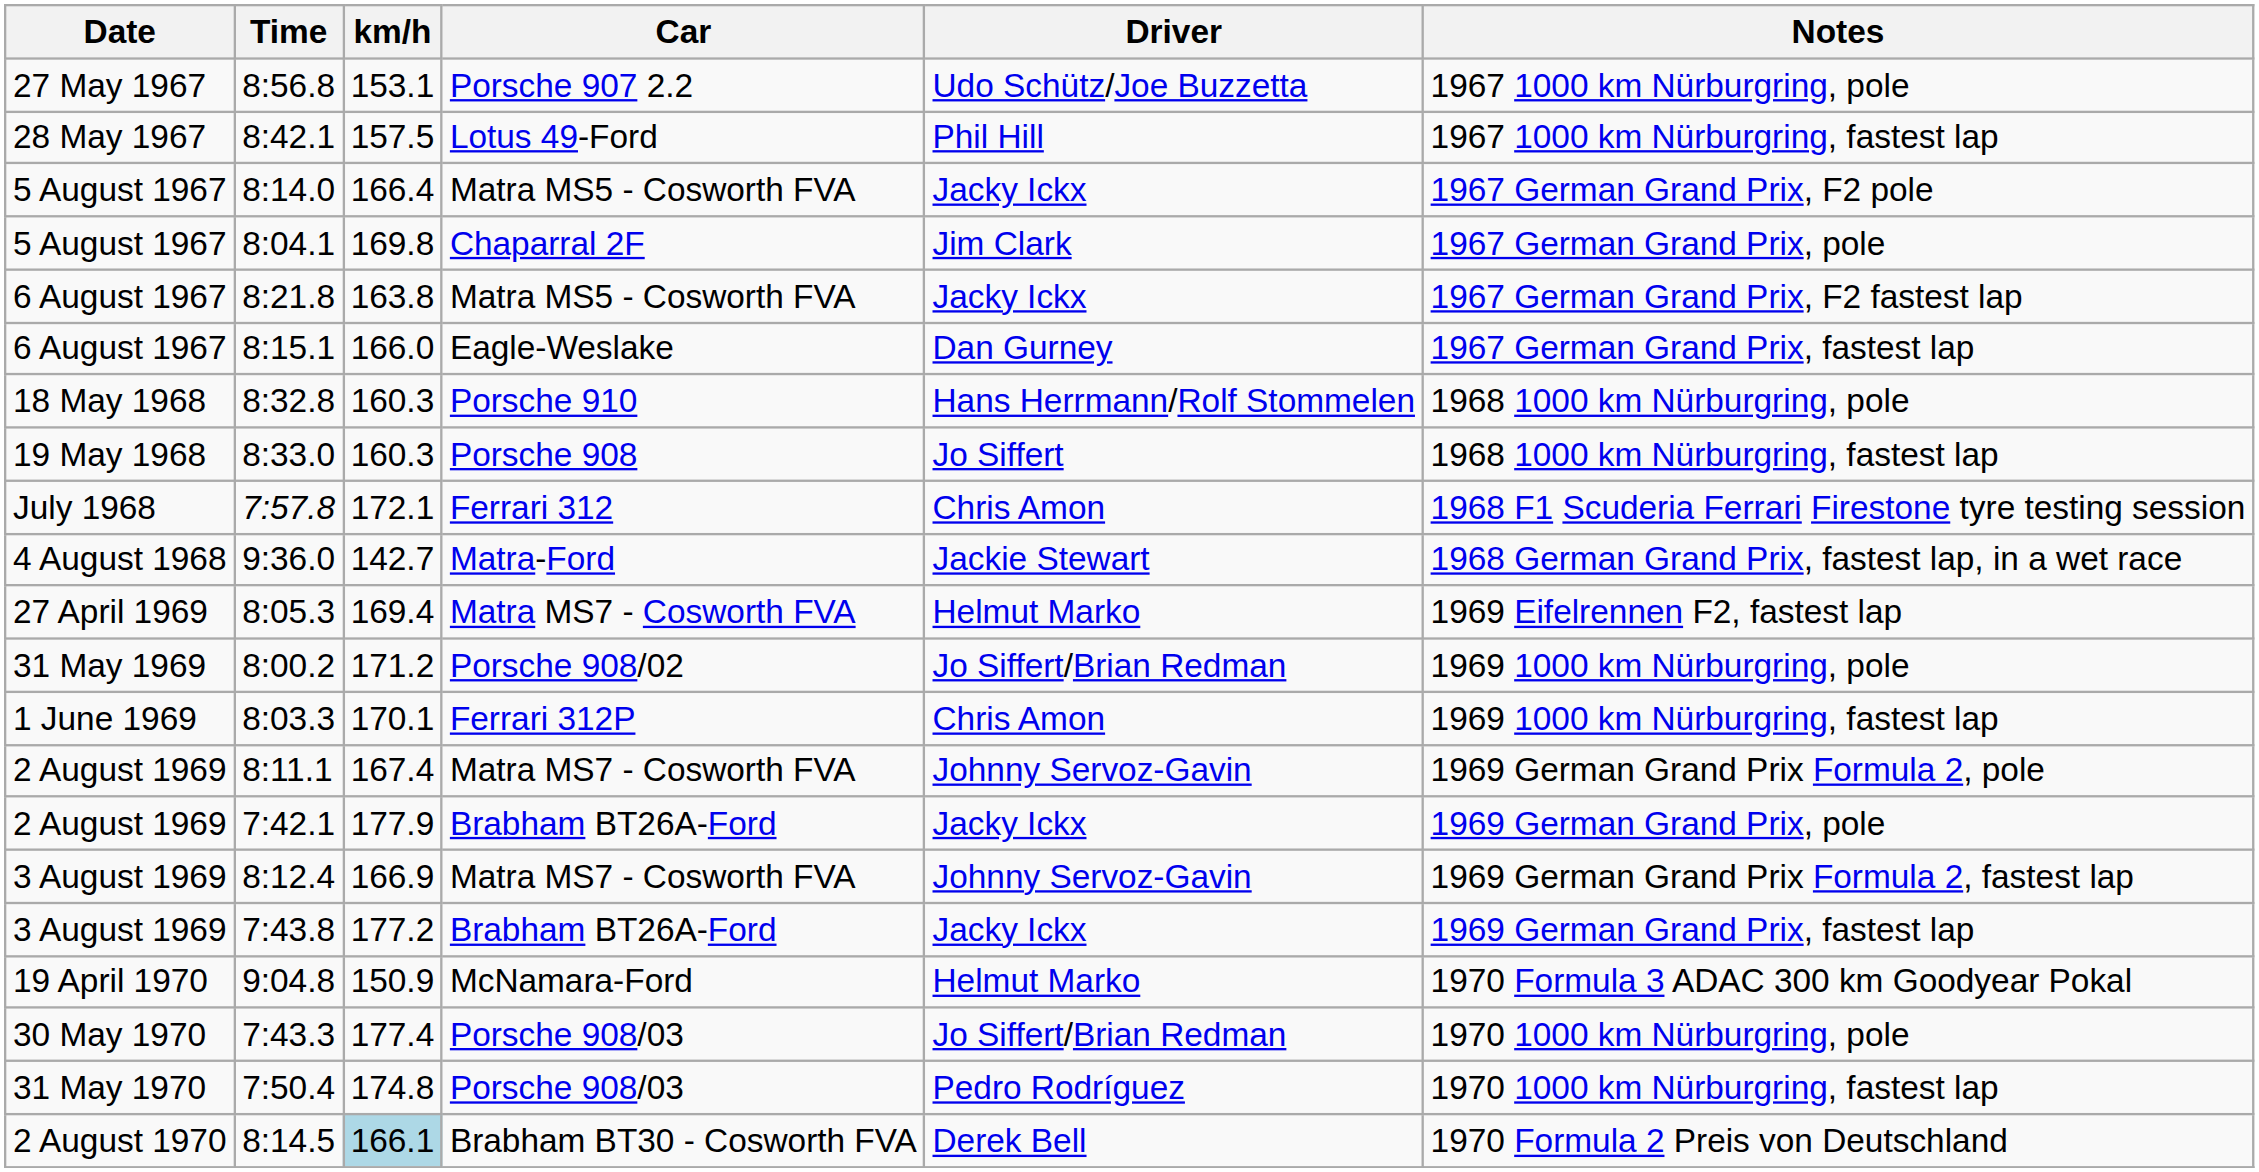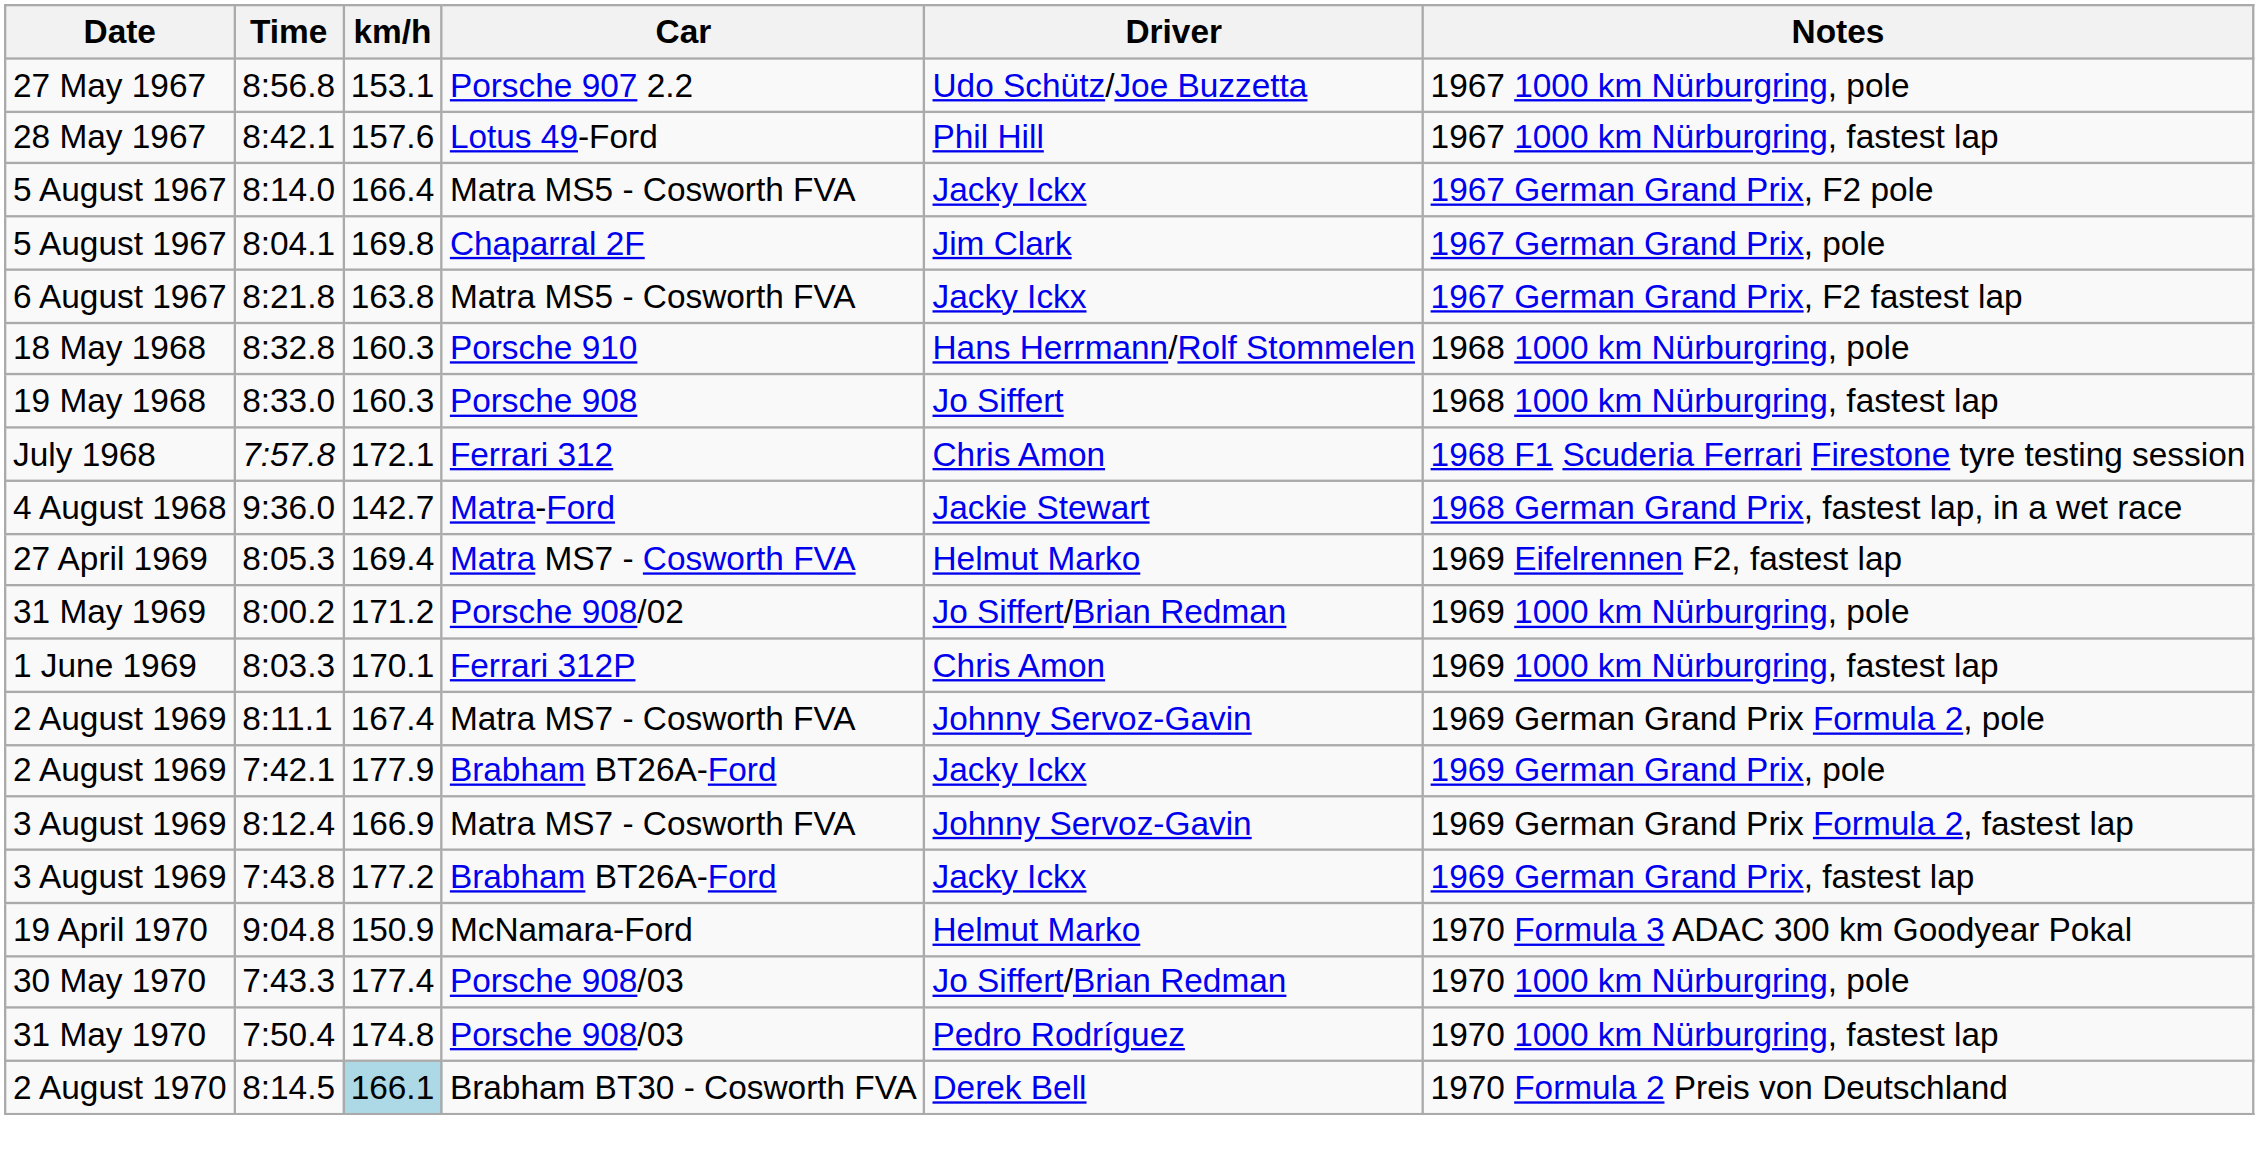 <table class="wikitable sortable" style="font-size: 90%;">
 <tr>
 <th>Date</th>
 <th>Time</th>
 <th>km/h</th>
 <th>Car</th>
 <th>Driver</th>
 <th>Notes</th>
 </tr>
 <tr>
 <td>27 May 1967</td>
 <td>8:56.8</td>
 <td>153.1</td>
 <td><a href='#'>Porsche 907</a> 2.2</td>
 <td><a href='#'>Udo Schütz</a>/<a href='#'>Joe Buzzetta</a></td>
 <td>1967  <a href='#'>1000 km Nürburgring</a>, pole </td>
 </tr>
 <tr>
 <td>28 May 1967</td>
 <td>8:42.1</td>
-<td>157.5</td>
+<td>157.6</td>
 <td><a href='#'>Lotus 49</a>-Ford</td>
 <td><a href='#'>Phil Hill</a></td>
 <td>1967  <a href='#'>1000 km Nürburgring</a>, fastest lap </td>
 </tr>
 <tr>
 <td>5 August 1967</td>
 <td>8:14.0</td>
 <td>166.4</td>
 <td>Matra MS5 - Cosworth FVA</td>
 <td><a href='#'>Jacky Ickx</a></td>
 <td><a href='#'>1967 German Grand Prix</a>, F2 pole</td>
 </tr>
 <tr>
 <td>5 August 1967</td>
 <td>8:04.1</td>
 <td>169.8</td>
 <td><a href='#'>Chaparral 2F</a></td>
 <td><a href='#'>Jim Clark</a></td>
 <td><a href='#'>1967 German Grand Prix</a>, pole</td>
 </tr>
 <tr>
 <td>6 August 1967</td>
 <td>8:21.8</td>
 <td>163.8</td>
 <td>Matra MS5 - Cosworth FVA</td>
 <td><a href='#'>Jacky Ickx</a></td>
 <td><a href='#'>1967 German Grand Prix</a>, F2 fastest lap</td>
-</tr>
-<tr>
-<td>6 August 1967</td>
-<td>8:15.1</td>
-<td>166.0</td>
-<td>Eagle-Weslake</td>
-<td><a href='#'>Dan Gurney</a></td>
-<td><a href='#'>1967 German Grand Prix</a>, fastest lap</td>
 </tr>
 <tr>
 <td>18 May 1968</td>
 <td>8:32.8</td>
 <td>160.3</td>
 <td><a href='#'>Porsche 910</a></td>
 <td><a href='#'>Hans Herrmann</a>/<a href='#'>Rolf Stommelen</a></td>
 <td>1968 <a href='#'>1000 km Nürburgring</a>, pole</td>
 </tr>
 <tr>
 <td>19 May 1968</td>
 <td>8:33.0</td>
 <td>160.3</td>
 <td><a href='#'>Porsche 908</a></td>
 <td><a href='#'>Jo Siffert</a></td>
 <td>1968 <a href='#'>1000 km Nürburgring</a>, fastest lap</td>
 </tr>
 <tr>
 <td>July 1968</td>
 <td><em>7:57.8</em></td>
 <td>172.1</td>
 <td><a href='#'>Ferrari 312</a></td>
 <td><a href='#'>Chris Amon</a></td>
 <td><a href='#'>1968 F1</a> <a href='#'>Scuderia Ferrari</a> <a href='#'>Firestone</a> tyre testing session </td>
 </tr>
 <tr>
 <td>4 August 1968</td>
 <td>9:36.0</td>
 <td>142.7</td>
 <td><a href='#'>Matra</a>-<a href='#'>Ford</a></td>
 <td><a href='#'>Jackie Stewart</a></td>
 <td><a href='#'>1968 German Grand Prix</a>, fastest lap, in a wet race</td>
 </tr>
 <tr>
 <td>27 April 1969</td>
 <td>8:05.3</td>
 <td>169.4</td>
 <td><a href='#'>Matra</a> MS7 - <a href='#'>Cosworth FVA</a></td>
 <td><a href='#'>Helmut Marko</a></td>
 <td>1969 <a href='#'>Eifelrennen</a> F2, fastest lap </td>
 </tr>
 <tr>
 <td>31 May 1969</td>
 <td>8:00.2</td>
 <td>171.2</td>
 <td><a href='#'>Porsche 908</a>/02</td>
 <td><a href='#'>Jo Siffert</a>/<a href='#'>Brian Redman</a></td>
 <td>1969 <a href='#'>1000 km Nürburgring</a>, pole</td>
 </tr>
 <tr>
 <td>1 June 1969</td>
 <td>8:03.3</td>
 <td>170.1</td>
 <td><a href='#'>Ferrari 312P</a></td>
 <td><a href='#'>Chris Amon</a></td>
 <td>1969 <a href='#'>1000 km Nürburgring</a>, fastest lap</td>
 </tr>
 <tr>
 <td>2 August 1969</td>
 <td>8:11.1</td>
 <td>167.4</td>
 <td>Matra MS7 - Cosworth FVA</td>
 <td><a href='#'>Johnny Servoz-Gavin</a></td>
 <td>1969 German Grand Prix <a href='#'>Formula 2</a>, pole</td>
 </tr>
 <tr>
 <td>2 August 1969</td>
 <td>7:42.1</td>
 <td>177.9</td>
 <td><a href='#'>Brabham</a> BT26A-<a href='#'>Ford</a></td>
 <td><a href='#'>Jacky Ickx</a></td>
 <td><a href='#'>1969 German Grand Prix</a>, pole</td>
 </tr>
 <tr>
 <td>3 August 1969</td>
 <td>8:12.4</td>
 <td>166.9</td>
 <td>Matra MS7 - Cosworth FVA</td>
 <td><a href='#'>Johnny Servoz-Gavin</a></td>
 <td>1969 German Grand Prix <a href='#'>Formula 2</a>, fastest lap</td>
 </tr>
 <tr>
 <td>3 August 1969</td>
 <td>7:43.8</td>
 <td>177.2</td>
 <td><a href='#'>Brabham</a> BT26A-<a href='#'>Ford</a></td>
 <td><a href='#'>Jacky Ickx</a></td>
 <td><a href='#'>1969 German Grand Prix</a>, fastest lap</td>
 </tr>
 <tr>
 <td>19 April 1970</td>
 <td>9:04.8</td>
 <td>150.9</td>
 <td>McNamara-Ford</td>
 <td><a href='#'>Helmut Marko</a></td>
 <td>1970 <a href='#'>Formula 3</a> ADAC 300 km Goodyear Pokal</td>
 </tr>
 <tr>
 <td>30 May 1970</td>
 <td>7:43.3</td>
 <td>177.4</td>
 <td><a href='#'>Porsche 908</a>/03</td>
 <td><a href='#'>Jo Siffert</a>/<a href='#'>Brian Redman</a></td>
 <td>1970 <a href='#'>1000 km Nürburgring</a>, pole</td>
 </tr>
 <tr>
 <td>31 May 1970</td>
 <td>7:50.4</td>
 <td>174.8</td>
 <td><a href='#'>Porsche 908</a>/03</td>
 <td><a href='#'>Pedro Rodríguez</a></td>
 <td>1970 <a href='#'>1000 km Nürburgring</a>, fastest lap</td>
 </tr>
 <tr>
 <td>2 August 1970</td>
 <td>8:14.5</td>
 <td style="background: lightblue;">166.1</td>
 <td>Brabham BT30 - Cosworth FVA</td>
 <td><a href='#'>Derek Bell</a></td>
 <td>1970 <a href='#'>Formula 2</a> Preis von Deutschland</td>
 </tr>
 <tr>
 </tr>
 </table>
